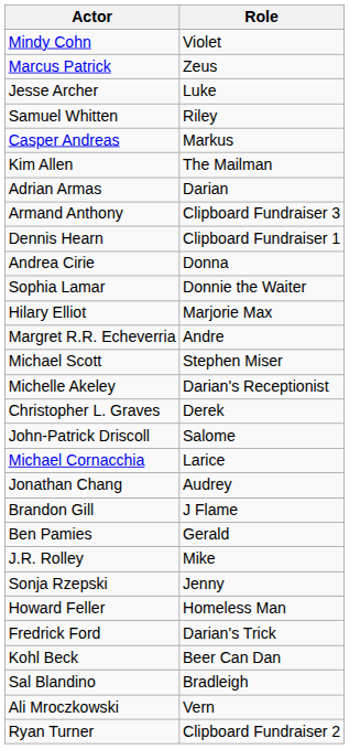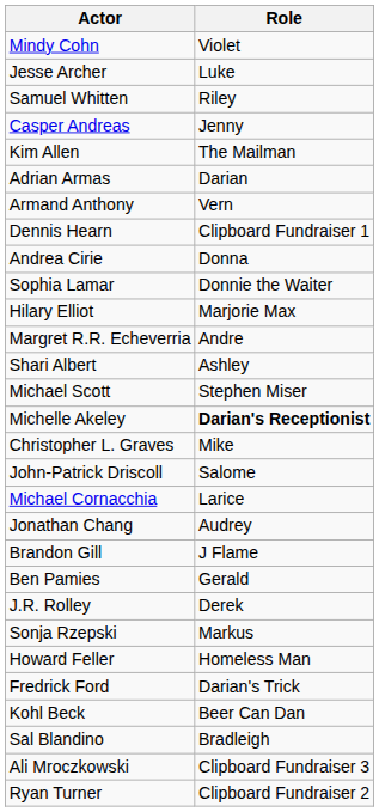 <table class="wikitable">
 <tr>
 <th>Actor</th>
 <th>Role</th>
 </tr>
 <tr>
 <td><a href='#'>Mindy Cohn</a></td>
 <td>Violet</td>
-</tr>
-<tr>
-<td><a href='#'>Marcus Patrick</a></td>
-<td>Zeus</td>
 </tr>
 <tr>
 <td>Jesse Archer</td>
 <td>Luke</td>
 </tr>
 <tr>
 <td>Samuel Whitten</td>
 <td>Riley</td>
 </tr>
 <tr>
 <td><a href='#'>Casper Andreas</a></td>
-<td>Markus</td>
+<td>Jenny</td>
 </tr>
 <tr>
 <td>Kim Allen</td>
 <td>The Mailman</td>
 </tr>
 <tr>
 <td>Adrian Armas</td>
 <td>Darian</td>
 </tr>
 <tr>
 <td>Armand Anthony</td>
-<td>Clipboard Fundraiser 3</td>
+<td>Vern</td>
 </tr>
 <tr>
 <td>Dennis Hearn</td>
 <td>Clipboard Fundraiser 1</td>
 </tr>
 <tr>
 <td>Andrea Cirie</td>
 <td>Donna</td>
 </tr>
 <tr>
 <td>Sophia Lamar</td>
 <td>Donnie the Waiter</td>
 </tr>
 <tr>
 <td>Hilary Elliot</td>
 <td>Marjorie Max</td>
 </tr>
 <tr>
 <td>Margret R.R. Echeverria</td>
 <td>Andre</td>
 </tr>
 <tr>
+<td>Shari Albert</td>
+<td>Ashley</td>
+</tr>
+<tr>
 <td>Michael Scott</td>
 <td>Stephen Miser</td>
 </tr>
 <tr>
 <td>Michelle Akeley</td>
-<td>Darian's Receptionist</td>
+<td><strong>Darian's Receptionist</strong></td>
 </tr>
 <tr>
 <td>Christopher L. Graves</td>
-<td>Derek</td>
+<td>Mike</td>
 </tr>
 <tr>
 <td>John-Patrick Driscoll</td>
 <td>Salome</td>
 </tr>
 <tr>
 <td><a href='#'>Michael Cornacchia</a></td>
 <td>Larice</td>
 </tr>
 <tr>
 <td>Jonathan Chang</td>
 <td>Audrey</td>
 </tr>
 <tr>
 <td>Brandon Gill</td>
 <td>J Flame</td>
 </tr>
 <tr>
 <td>Ben Pamies</td>
 <td>Gerald</td>
 </tr>
 <tr>
 <td>J.R. Rolley</td>
-<td>Mike</td>
+<td>Derek</td>
 </tr>
 <tr>
 <td>Sonja Rzepski</td>
-<td>Jenny</td>
+<td>Markus</td>
 </tr>
 <tr>
 <td>Howard Feller</td>
 <td>Homeless Man</td>
 </tr>
 <tr>
 <td>Fredrick Ford</td>
 <td>Darian's Trick</td>
 </tr>
 <tr>
 <td>Kohl Beck</td>
 <td>Beer Can Dan</td>
 </tr>
 <tr>
 <td>Sal Blandino</td>
 <td>Bradleigh</td>
 </tr>
 <tr>
 <td>Ali Mroczkowski</td>
-<td>Vern</td>
+<td>Clipboard Fundraiser 3</td>
 </tr>
 <tr>
 <td>Ryan Turner</td>
 <td>Clipboard Fundraiser 2</td>
 </tr>
 </table>
